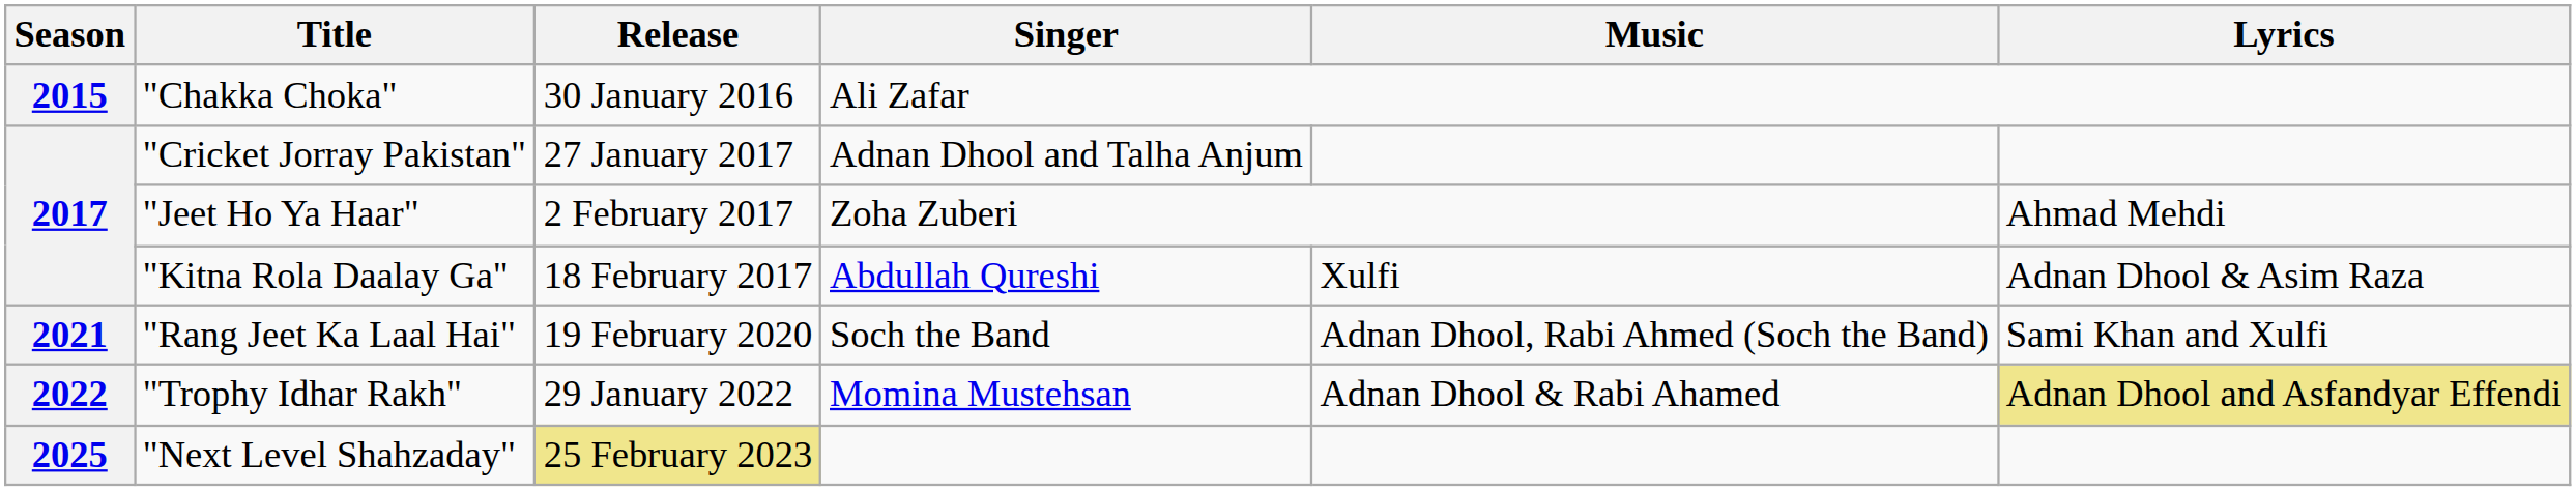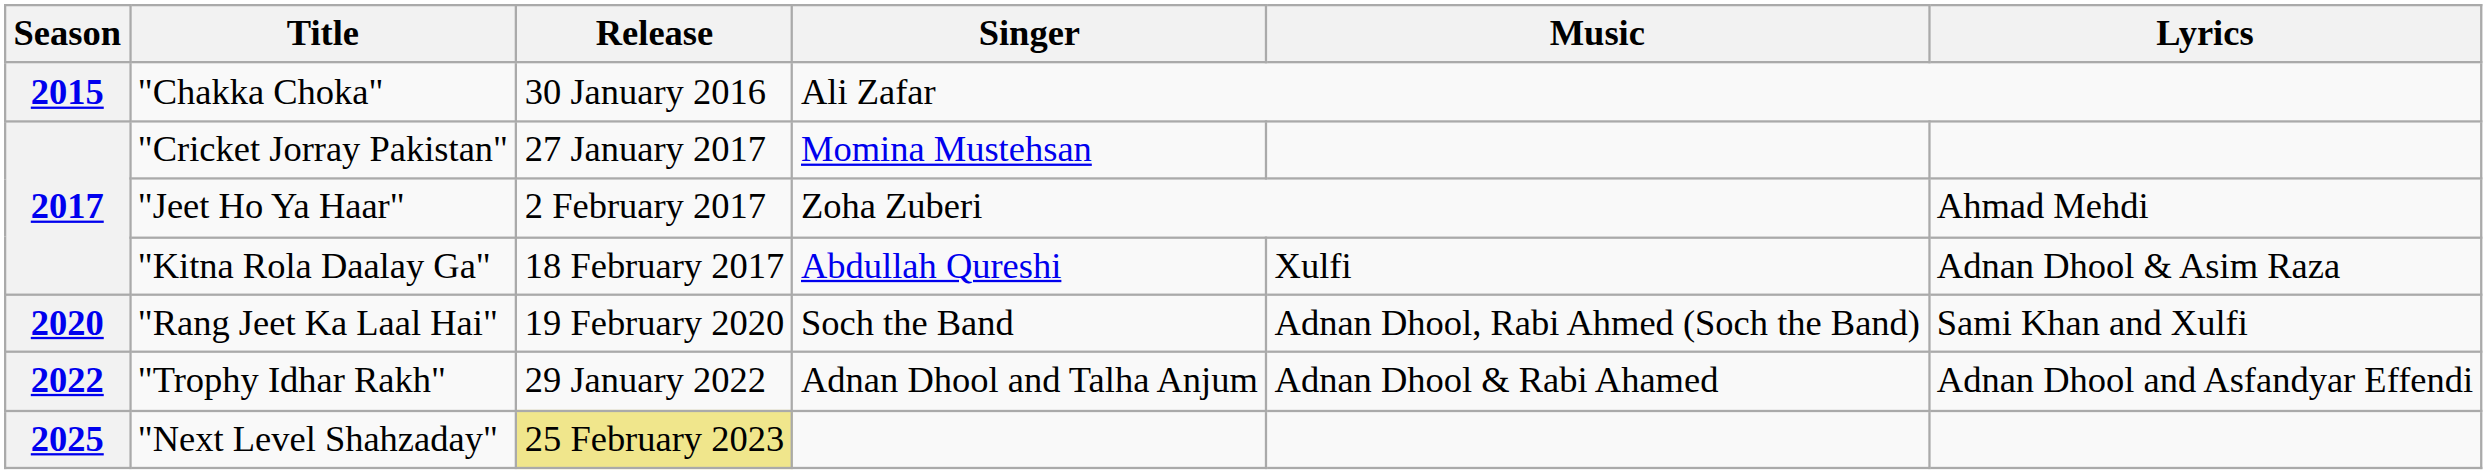 <table class="wikitable">
 <tr>
 <th>Season</th>
 <th>Title</th>
 <th>Release</th>
 <th>Singer</th>
 <th>Music</th>
 <th>Lyrics</th>
 </tr>
 <tr>
 <th><a href='#'>2015</a></th>
 <td>"Chakka Choka"</td>
 <td>30 January 2016</td>
 <td colspan="3">Ali Zafar</td>
 </tr>
 <tr>
 <th rowspan="3"><a href='#'>2017</a></th>
 <td>"Cricket Jorray Pakistan"</td>
 <td>27 January 2017</td>
-<td>Adnan Dhool and Talha Anjum</td>
+<td><a href='#'>Momina Mustehsan</a></td>
 <td></td>
 <td></td>
 </tr>
 <tr>
 <td>"Jeet Ho Ya Haar"</td>
 <td>2 February 2017</td>
 <td colspan="2">Zoha Zuberi</td>
 <td>Ahmad Mehdi</td>
 </tr>
 <tr>
 <td>"Kitna Rola Daalay Ga"</td>
 <td>18 February 2017</td>
 <td><a href='#'>Abdullah Qureshi</a></td>
 <td>Xulfi</td>
 <td>Adnan Dhool & Asim Raza</td>
 </tr>
 <tr>
-<th><a href='#'>2021</a></th>
+<th><a href='#'>2020</a></th>
 <td>"Rang Jeet Ka Laal Hai"</td>
 <td>19 February 2020</td>
 <td>Soch the Band</td>
 <td>Adnan Dhool, Rabi Ahmed (Soch the Band)</td>
 <td>Sami Khan and Xulfi</td>
 </tr>
 <tr>
 <th><a href='#'>2022</a></th>
 <td>"Trophy Idhar Rakh"</td>
 <td>29 January 2022</td>
-<td><a href='#'>Momina Mustehsan</a></td>
+<td>Adnan Dhool and Talha Anjum</td>
 <td>Adnan Dhool & Rabi Ahamed</td>
-<td style="background: khaki;">Adnan Dhool and Asfandyar Effendi</td>
+<td>Adnan Dhool and Asfandyar Effendi</td>
 </tr>
 <tr>
 <th><a href='#'>2025</a></th>
 <td>"Next Level Shahzaday"</td>
 <td style="background: khaki;">25 February 2023</td>
 <td></td>
 <td></td>
 <td></td>
 </tr>
 </table>
